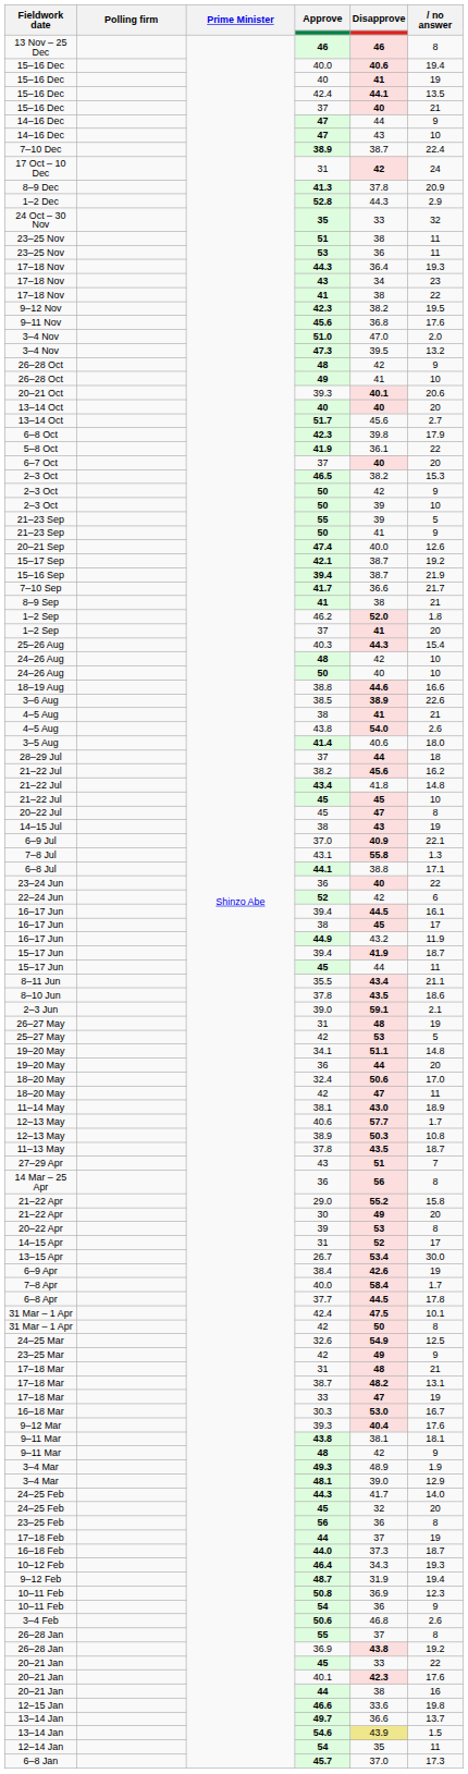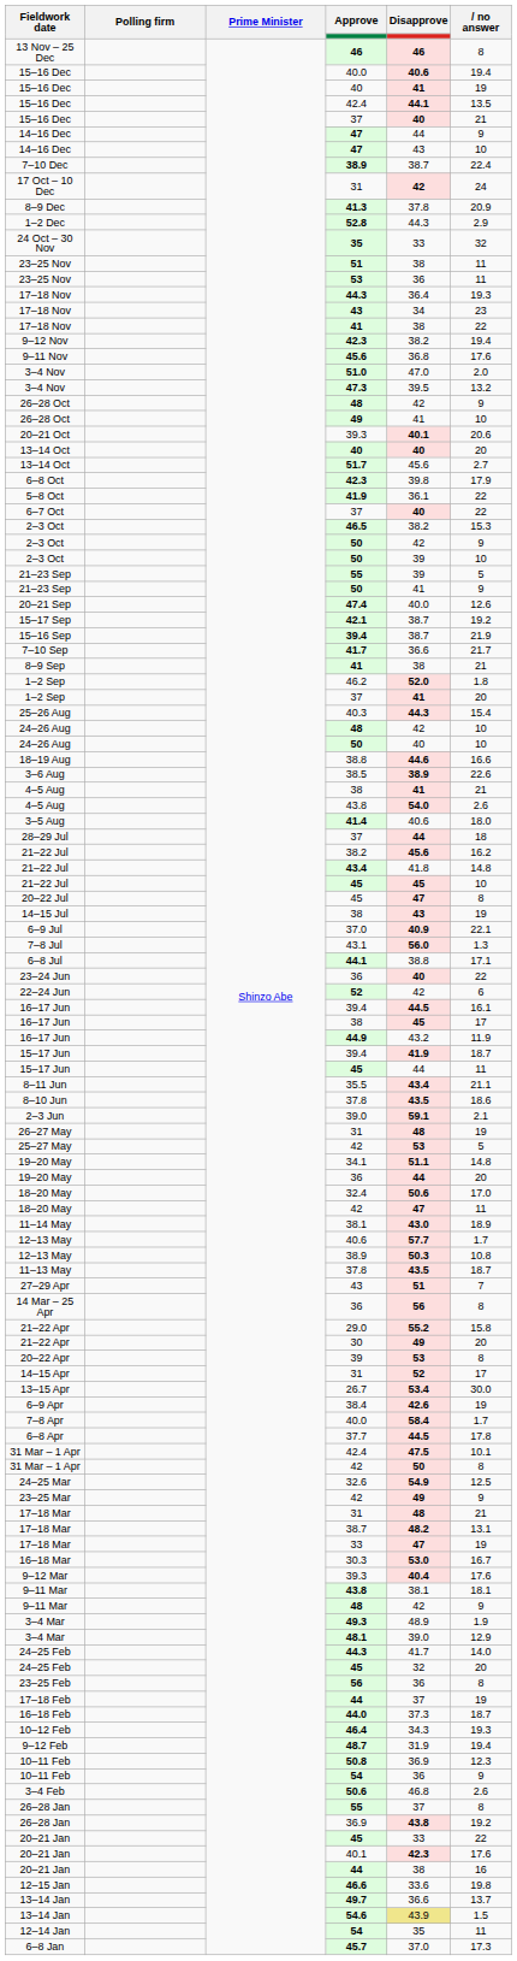 <table class="wikitable mw-datatable sortable mw-collapsible mw-collapsed" style="text-align:center;font-size:90%;line-height:14px;">
 <tr style="height:38px;">
 <th class="unsortable" rowspan="2" width=100px>Fieldwork date</th>
 <th class="unsortable" rowspan="2" width=155px>Polling firm</th>
 <th class="unsortable" rowspan="2" width=155px><a href='#'>Prime Minister</a></th>
 <th style="width:75px;">Approve</th>
 <th style="width:75px;">Disapprove</th>
 <th rowspan="2" style="width:75px;"> / no answer</th>
 </tr>
 <tr>
 <th style="background: #008142"></th>
 <th style="background: #DC241F"></th>
 </tr>
 <tr>
 <td>13 Nov – 25 Dec</td>
 <td></td>
 <td rowspan="121"><a href='#'>Shinzo Abe</a></td>
 <td style="background:#DEFDDE"><strong>46</strong></td>
 <td style="background:#FDDEDE"><strong>46</strong></td>
 <td>8</td>
 </tr>
 <tr>
 <td>15–16 Dec</td>
 <td> </td>
 <td>40.0</td>
 <td style="background:#FDDEDE"><strong>40.6</strong></td>
 <td>19.4</td>
 </tr>
 <tr>
 <td>15–16 Dec</td>
 <td></td>
 <td>40</td>
 <td style="background:#FDDEDE"><strong>41</strong></td>
 <td>19</td>
 </tr>
 <tr>
 <td>15–16 Dec</td>
 <td></td>
 <td>42.4</td>
 <td style="background:#FDDEDE"><strong>44.1</strong></td>
 <td>13.5</td>
 </tr>
 <tr>
 <td>15–16 Dec</td>
 <td></td>
 <td>37</td>
 <td style="background:#FDDEDE"><strong>40</strong></td>
 <td>21</td>
 </tr>
 <tr>
 <td>14–16 Dec</td>
 <td></td>
 <td style="background:#DEFDDE"><strong>47</strong></td>
 <td>44</td>
 <td>9</td>
 </tr>
 <tr>
 <td>14–16 Dec</td>
 <td></td>
 <td style="background:#DEFDDE"><strong>47</strong></td>
 <td>43</td>
 <td>10</td>
 </tr>
 <tr>
 <td>7–10 Dec</td>
 <td> </td>
 <td style="background:#DEFDDE"><strong>38.9</strong></td>
 <td>38.7</td>
 <td>22.4</td>
 </tr>
 <tr>
 <td>17 Oct – 10 Dec</td>
 <td></td>
 <td>31</td>
 <td style="background:#FDDEDE"><strong>42</strong></td>
 <td>24</td>
 </tr>
 <tr>
 <td>8–9 Dec</td>
 <td></td>
 <td style="background:#DEFDDE"><strong>41.3</strong></td>
 <td>37.8</td>
 <td>20.9</td>
 </tr>
 <tr>
 <td>1–2 Dec</td>
 <td></td>
 <td style="background:#DEFDDE"><strong>52.8</strong></td>
 <td>44.3</td>
 <td>2.9</td>
 </tr>
 <tr>
 <td>24 Oct – 30 Nov</td>
 <td></td>
 <td style="background:#DEFDDE"><strong>35</strong></td>
 <td>33</td>
 <td>32</td>
 </tr>
 <tr>
 <td>23–25 Nov</td>
 <td></td>
 <td style="background:#DEFDDE"><strong>51</strong></td>
 <td>38</td>
 <td>11</td>
 </tr>
 <tr>
 <td>23–25 Nov</td>
 <td></td>
 <td style="background:#DEFDDE"><strong>53</strong></td>
 <td>36</td>
 <td>11</td>
 </tr>
 <tr>
 <td>17–18 Nov</td>
 <td> </td>
 <td style="background:#DEFDDE"><strong>44.3</strong></td>
 <td>36.4</td>
 <td>19.3</td>
 </tr>
 <tr>
 <td>17–18 Nov</td>
 <td></td>
 <td style="background:#DEFDDE"><strong>43</strong></td>
 <td>34</td>
 <td>23</td>
 </tr>
 <tr>
 <td>17–18 Nov</td>
 <td></td>
 <td style="background:#DEFDDE"><strong>41</strong></td>
 <td>38</td>
 <td>22</td>
 </tr>
 <tr>
 <td>9–12 Nov</td>
 <td> </td>
 <td style="background:#DEFDDE"><strong>42.3</strong></td>
 <td>38.2</td>
-<td>19.5</td>
+<td>19.4</td>
 </tr>
 <tr>
 <td>9–11 Nov</td>
 <td></td>
 <td style="background:#DEFDDE"><strong>45.6</strong></td>
 <td>36.8</td>
 <td>17.6</td>
 </tr>
 <tr>
 <td>3–4 Nov</td>
 <td></td>
 <td style="background:#DEFDDE"><strong>51.0</strong></td>
 <td>47.0</td>
 <td>2.0</td>
 </tr>
 <tr>
 <td>3–4 Nov</td>
 <td></td>
 <td style="background:#DEFDDE"><strong>47.3</strong></td>
 <td>39.5</td>
 <td>13.2</td>
 </tr>
 <tr>
 <td>26–28 Oct</td>
 <td></td>
 <td style="background:#DEFDDE"><strong>48</strong></td>
 <td>42</td>
 <td>9</td>
 </tr>
 <tr>
 <td>26–28 Oct</td>
 <td></td>
 <td style="background:#DEFDDE"><strong>49</strong></td>
 <td>41</td>
 <td>10</td>
 </tr>
 <tr>
 <td>20–21 Oct</td>
 <td> </td>
 <td>39.3</td>
 <td style="background:#FDDEDE"><strong>40.1</strong></td>
 <td>20.6</td>
 </tr>
 <tr>
 <td>13–14 Oct</td>
 <td></td>
 <td style="background:#DEFDDE"><strong>40</strong></td>
 <td style="background:#FDDEDE"><strong>40</strong></td>
 <td>20</td>
 </tr>
 <tr>
 <td>13–14 Oct</td>
 <td></td>
 <td style="background:#DEFDDE"><strong>51.7</strong></td>
 <td>45.6</td>
 <td>2.7</td>
 </tr>
 <tr>
 <td>6–8 Oct</td>
 <td></td>
 <td style="background:#DEFDDE"><strong>42.3</strong></td>
 <td>39.8</td>
 <td>17.9</td>
 </tr>
 <tr>
 <td>5–8 Oct</td>
 <td> </td>
 <td style="background:#DEFDDE"><strong>41.9</strong></td>
 <td>36.1</td>
 <td>22</td>
 </tr>
 <tr>
 <td>6–7 Oct</td>
 <td></td>
 <td>37</td>
 <td style="background:#FDDEDE"><strong>40</strong></td>
-<td>20</td>
+<td>22</td>
 </tr>
 <tr>
 <td>2–3 Oct</td>
 <td></td>
 <td style="background:#DEFDDE"><strong>46.5</strong></td>
 <td>38.2</td>
 <td>15.3</td>
 </tr>
 <tr>
 <td>2–3 Oct</td>
 <td></td>
 <td style="background:#DEFDDE"><strong>50</strong></td>
 <td>42</td>
 <td>9</td>
 </tr>
 <tr>
 <td>2–3 Oct</td>
 <td></td>
 <td style="background:#DEFDDE"><strong>50</strong></td>
 <td>39</td>
 <td>10</td>
 </tr>
 <tr>
 <td>21–23 Sep</td>
 <td></td>
 <td style="background:#DEFDDE"><strong>55</strong></td>
 <td>39</td>
 <td>5</td>
 </tr>
 <tr>
 <td>21–23 Sep</td>
 <td></td>
 <td style="background:#DEFDDE"><strong>50</strong></td>
 <td>41</td>
 <td>9</td>
 </tr>
 <tr>
 <td>20–21 Sep</td>
 <td></td>
 <td style="background:#DEFDDE"><strong>47.4</strong></td>
 <td>40.0</td>
 <td>12.6</td>
 </tr>
 <tr>
 <td>15–17 Sep</td>
 <td></td>
 <td style="background:#DEFDDE"><strong>42.1</strong></td>
 <td>38.7</td>
 <td>19.2</td>
 </tr>
 <tr>
 <td>15–16 Sep</td>
 <td> </td>
 <td style="background:#DEFDDE"><strong>39.4</strong></td>
 <td>38.7</td>
 <td>21.9</td>
 </tr>
 <tr>
 <td>7–10 Sep</td>
 <td></td>
 <td style="background:#DEFDDE"><strong>41.7</strong></td>
 <td>36.6</td>
 <td>21.7</td>
 </tr>
 <tr>
 <td>8–9 Sep</td>
 <td></td>
 <td style="background:#DEFDDE"><strong>41</strong></td>
 <td>38</td>
 <td>21</td>
 </tr>
 <tr>
 <td>1–2 Sep</td>
 <td></td>
 <td>46.2</td>
 <td style="background:#FDDEDE"><strong>52.0</strong></td>
 <td>1.8</td>
 </tr>
 <tr>
 <td>1–2 Sep</td>
 <td></td>
 <td>37</td>
 <td style="background:#FDDEDE"><strong>41</strong></td>
 <td>20</td>
 </tr>
 <tr>
 <td>25–26 Aug</td>
 <td></td>
 <td>40.3</td>
 <td style="background:#FDDEDE"><strong>44.3</strong></td>
 <td>15.4</td>
 </tr>
 <tr>
 <td>24–26 Aug</td>
 <td></td>
 <td style="background:#DEFDDE"><strong>48</strong></td>
 <td>42</td>
 <td>10</td>
 </tr>
 <tr>
 <td>24–26 Aug</td>
 <td></td>
 <td style="background:#DEFDDE"><strong>50</strong></td>
 <td>40</td>
 <td>10</td>
 </tr>
 <tr>
 <td>18–19 Aug</td>
 <td> </td>
 <td>38.8</td>
 <td style="background:#FDDEDE"><strong>44.6</strong></td>
 <td>16.6</td>
 </tr>
 <tr>
 <td>3–6 Aug</td>
 <td> </td>
 <td>38.5</td>
 <td style="background:#FDDEDE"><strong>38.9</strong></td>
 <td>22.6</td>
 </tr>
 <tr>
 <td>4–5 Aug</td>
 <td></td>
 <td>38</td>
 <td style="background:#FDDEDE"><strong>41</strong></td>
 <td>21</td>
 </tr>
 <tr>
 <td>4–5 Aug</td>
 <td></td>
 <td>43.8</td>
 <td style="background:#FDDEDE"><strong>54.0</strong></td>
 <td>2.6</td>
 </tr>
 <tr>
 <td>3–5 Aug</td>
 <td></td>
 <td style="background:#DEFDDE"><strong>41.4</strong></td>
 <td>40.6</td>
 <td>18.0</td>
 </tr>
 <tr>
 <td>28–29 Jul</td>
 <td></td>
 <td>37</td>
 <td style="background:#FDDEDE"><strong>44</strong></td>
 <td>18</td>
 </tr>
 <tr>
 <td>21–22 Jul</td>
 <td> </td>
 <td>38.2</td>
 <td style="background:#FDDEDE"><strong>45.6</strong></td>
 <td>16.2</td>
 </tr>
 <tr>
 <td>21–22 Jul</td>
 <td></td>
 <td style="background:#DEFDDE"><strong>43.4</strong></td>
 <td>41.8</td>
 <td>14.8</td>
 </tr>
 <tr>
 <td>21–22 Jul</td>
 <td></td>
 <td style="background:#DEFDDE"><strong>45</strong></td>
 <td style="background:#FDDEDE"><strong>45</strong></td>
 <td>10</td>
 </tr>
 <tr>
 <td>20–22 Jul</td>
 <td></td>
 <td>45</td>
 <td style="background:#FDDEDE"><strong>47</strong></td>
 <td>8</td>
 </tr>
 <tr>
 <td>14–15 Jul</td>
 <td></td>
 <td>38</td>
 <td style="background:#FDDEDE"><strong>43</strong></td>
 <td>19</td>
 </tr>
 <tr>
 <td>6–9 Jul</td>
 <td> </td>
 <td>37.0</td>
 <td style="background:#FDDEDE"><strong>40.9</strong></td>
 <td>22.1</td>
 </tr>
 <tr>
 <td>7–8 Jul</td>
 <td></td>
 <td>43.1</td>
-<td style="background:#FDDEDE"><strong>55.8</strong></td>
+<td style="background:#FDDEDE"><strong>56.0</strong></td>
 <td>1.3</td>
 </tr>
 <tr>
 <td>6–8 Jul</td>
 <td></td>
 <td style="background:#DEFDDE"><strong>44.1</strong></td>
 <td>38.8</td>
 <td>17.1</td>
 </tr>
 <tr>
 <td>23–24 Jun</td>
 <td></td>
 <td>36</td>
 <td style="background:#FDDEDE"><strong>40</strong></td>
 <td>22</td>
 </tr>
 <tr>
 <td>22–24 Jun</td>
 <td></td>
 <td style="background:#DEFDDE"><strong>52</strong></td>
 <td>42</td>
 <td>6</td>
 </tr>
 <tr>
 <td>16–17 Jun</td>
 <td> </td>
 <td>39.4</td>
 <td style="background:#FDDEDE"><strong>44.5</strong></td>
 <td>16.1</td>
 </tr>
 <tr>
 <td>16–17 Jun</td>
 <td></td>
 <td>38</td>
 <td style="background:#FDDEDE"><strong>45</strong></td>
 <td>17</td>
 </tr>
 <tr>
 <td>16–17 Jun</td>
 <td></td>
 <td style="background:#DEFDDE"><strong>44.9</strong></td>
 <td>43.2</td>
 <td>11.9</td>
 </tr>
 <tr>
 <td>15–17 Jun</td>
 <td> </td>
 <td>39.4</td>
 <td style="background:#FDDEDE"><strong>41.9</strong></td>
 <td>18.7</td>
 </tr>
 <tr>
 <td>15–17 Jun</td>
 <td></td>
 <td style="background:#DEFDDE"><strong>45</strong></td>
 <td>44</td>
 <td>11</td>
 </tr>
 <tr>
 <td>8–11 Jun</td>
 <td></td>
 <td>35.5</td>
 <td style="background:#FDDEDE"><strong>43.4</strong></td>
 <td>21.1</td>
 </tr>
 <tr>
 <td>8–10 Jun</td>
 <td></td>
 <td>37.8</td>
 <td style="background:#FDDEDE"><strong>43.5</strong></td>
 <td>18.6</td>
 </tr>
 <tr>
 <td>2–3 Jun</td>
 <td></td>
 <td>39.0</td>
 <td style="background:#FDDEDE"><strong>59.1</strong></td>
 <td>2.1</td>
 </tr>
 <tr>
 <td>26–27 May</td>
 <td></td>
 <td>31</td>
 <td style="background:#FDDEDE"><strong>48</strong></td>
 <td>19</td>
 </tr>
 <tr>
 <td>25–27 May</td>
 <td></td>
 <td>42</td>
 <td style="background:#FDDEDE"><strong>53</strong></td>
 <td>5</td>
 </tr>
 <tr>
 <td>19–20 May</td>
 <td> </td>
 <td>34.1</td>
 <td style="background:#FDDEDE"><strong>51.1</strong></td>
 <td>14.8</td>
 </tr>
 <tr>
 <td>19–20 May</td>
 <td></td>
 <td>36</td>
 <td style="background:#FDDEDE"><strong>44</strong></td>
 <td>20</td>
 </tr>
 <tr>
 <td>18–20 May</td>
 <td> </td>
 <td>32.4</td>
 <td style="background:#FDDEDE"><strong>50.6</strong></td>
 <td>17.0</td>
 </tr>
 <tr>
 <td>18–20 May</td>
 <td></td>
 <td>42</td>
 <td style="background:#FDDEDE"><strong>47</strong></td>
 <td>11</td>
 </tr>
 <tr>
 <td>11–14 May</td>
 <td> </td>
 <td>38.1</td>
 <td style="background:#FDDEDE"><strong>43.0</strong></td>
 <td>18.9</td>
 </tr>
 <tr>
 <td>12–13 May</td>
 <td></td>
 <td>40.6</td>
 <td style="background:#FDDEDE"><strong>57.7</strong></td>
 <td>1.7</td>
 </tr>
 <tr>
 <td>12–13 May</td>
 <td></td>
 <td>38.9</td>
 <td style="background:#FDDEDE"><strong>50.3</strong></td>
 <td>10.8</td>
 </tr>
 <tr>
 <td>11–13 May</td>
 <td></td>
 <td>37.8</td>
 <td style="background:#FDDEDE"><strong>43.5</strong></td>
 <td>18.7</td>
 </tr>
 <tr>
 <td>27–29 Apr</td>
 <td></td>
 <td>43</td>
 <td style="background:#FDDEDE"><strong>51</strong></td>
 <td>7</td>
 </tr>
 <tr>
 <td>14 Mar – 25 Apr</td>
 <td></td>
 <td>36</td>
 <td style="background:#FDDEDE"><strong>56</strong></td>
 <td>8</td>
 </tr>
 <tr>
 <td>21–22 Apr</td>
 <td> </td>
 <td>29.0</td>
 <td style="background:#FDDEDE"><strong>55.2</strong></td>
 <td>15.8</td>
 </tr>
 <tr>
 <td>21–22 Apr</td>
 <td></td>
 <td>30</td>
 <td style="background:#FDDEDE"><strong>49</strong></td>
 <td>20</td>
 </tr>
 <tr>
 <td>20–22 Apr</td>
 <td> </td>
 <td>39</td>
 <td style="background:#FDDEDE"><strong>53</strong></td>
 <td>8</td>
 </tr>
 <tr>
 <td>14–15 Apr</td>
 <td></td>
 <td>31</td>
 <td style="background:#FDDEDE"><strong>52</strong></td>
 <td>17</td>
 </tr>
 <tr>
 <td>13–15 Apr</td>
 <td> </td>
 <td>26.7</td>
 <td style="background:#FDDEDE"><strong>53.4</strong></td>
 <td>30.0</td>
 </tr>
 <tr>
 <td>6–9 Apr</td>
 <td> </td>
 <td>38.4</td>
 <td style="background:#FDDEDE"><strong>42.6</strong></td>
 <td>19</td>
 </tr>
 <tr>
 <td>7–8 Apr</td>
 <td></td>
 <td>40.0</td>
 <td style="background:#FDDEDE"><strong>58.4</strong></td>
 <td>1.7</td>
 </tr>
 <tr>
 <td>6–8 Apr</td>
 <td></td>
 <td>37.7</td>
 <td style="background:#FDDEDE"><strong>44.5</strong></td>
 <td>17.8</td>
 </tr>
 <tr>
 <td>31 Mar – 1 Apr</td>
 <td></td>
 <td>42.4</td>
 <td style="background:#FDDEDE"><strong>47.5</strong></td>
 <td>10.1</td>
 </tr>
 <tr>
 <td>31 Mar – 1 Apr</td>
 <td></td>
 <td>42</td>
 <td style="background:#FDDEDE"><strong>50</strong></td>
 <td>8</td>
 </tr>
 <tr>
 <td>24–25 Mar</td>
 <td> </td>
 <td>32.6</td>
 <td style="background:#FDDEDE"><strong>54.9</strong></td>
 <td>12.5</td>
 </tr>
 <tr>
 <td>23–25 Mar</td>
 <td></td>
 <td>42</td>
 <td style="background:#FDDEDE"><strong>49</strong></td>
 <td>9</td>
 </tr>
 <tr>
 <td>17–18 Mar</td>
 <td></td>
 <td>31</td>
 <td style="background:#FDDEDE"><strong>48</strong></td>
 <td>21</td>
 </tr>
 <tr>
 <td>17–18 Mar</td>
 <td></td>
 <td>38.7</td>
 <td style="background:#FDDEDE"><strong>48.2</strong></td>
 <td>13.1</td>
 </tr>
 <tr>
 <td>17–18 Mar</td>
 <td></td>
 <td>33</td>
 <td style="background:#FDDEDE"><strong>47</strong></td>
 <td>19</td>
 </tr>
 <tr>
 <td>16–18 Mar</td>
 <td> </td>
 <td>30.3</td>
 <td style="background:#FDDEDE"><strong>53.0</strong></td>
 <td>16.7</td>
 </tr>
 <tr>
 <td>9–12 Mar</td>
 <td> </td>
 <td>39.3</td>
 <td style="background:#FDDEDE"><strong>40.4</strong></td>
 <td>17.6</td>
 </tr>
 <tr>
 <td>9–11 Mar</td>
 <td></td>
 <td style="background:#DEFDDE"><strong>43.8</strong></td>
 <td>38.1</td>
 <td>18.1</td>
 </tr>
 <tr>
 <td>9–11 Mar</td>
 <td></td>
 <td style="background:#DEFDDE"><strong>48</strong></td>
 <td>42</td>
 <td>9</td>
 </tr>
 <tr>
 <td>3–4 Mar</td>
 <td></td>
 <td style="background:#DEFDDE"><strong>49.3</strong></td>
 <td>48.9</td>
 <td>1.9</td>
 </tr>
 <tr>
 <td>3–4 Mar</td>
 <td></td>
 <td style="background:#DEFDDE"><strong>48.1</strong></td>
 <td>39.0</td>
 <td>12.9</td>
 </tr>
 <tr>
 <td>24–25 Feb</td>
 <td> </td>
 <td style="background:#DEFDDE"><strong>44.3</strong></td>
 <td>41.7</td>
 <td>14.0</td>
 </tr>
 <tr>
 <td>24–25 Feb</td>
 <td></td>
 <td style="background:#DEFDDE"><strong>45</strong></td>
 <td>32</td>
 <td>20</td>
 </tr>
 <tr>
 <td>23–25 Feb</td>
 <td></td>
 <td style="background:#DEFDDE"><strong>56</strong></td>
 <td>36</td>
 <td>8</td>
 </tr>
 <tr>
 <td>17–18 Feb</td>
 <td></td>
 <td style="background:#DEFDDE"><strong>44</strong></td>
 <td>37</td>
 <td>19</td>
 </tr>
 <tr>
 <td>16–18 Feb</td>
 <td> </td>
 <td style="background:#DEFDDE"><strong>44.0</strong></td>
 <td>37.3</td>
 <td>18.7</td>
 </tr>
 <tr>
 <td>10–12 Feb</td>
 <td></td>
 <td style="background:#DEFDDE"><strong>46.4</strong></td>
 <td>34.3</td>
 <td>19.3</td>
 </tr>
 <tr>
 <td>9–12 Feb</td>
 <td></td>
 <td style="background:#DEFDDE"><strong>48.7</strong></td>
 <td>31.9</td>
 <td>19.4</td>
 </tr>
 <tr>
 <td>10–11 Feb</td>
 <td> </td>
 <td style="background:#DEFDDE"><strong>50.8</strong></td>
 <td>36.9</td>
 <td>12.3</td>
 </tr>
 <tr>
 <td>10–11 Feb</td>
 <td></td>
 <td style="background:#DEFDDE"><strong>54</strong></td>
 <td>36</td>
 <td>9</td>
 </tr>
 <tr>
 <td>3–4 Feb</td>
 <td></td>
 <td style="background:#DEFDDE"><strong>50.6</strong></td>
 <td>46.8</td>
 <td>2.6</td>
 </tr>
 <tr>
 <td>26–28 Jan</td>
 <td></td>
 <td style="background:#DEFDDE"><strong>55</strong></td>
 <td>37</td>
 <td>8</td>
 </tr>
 <tr>
 <td>26–28 Jan</td>
 <td> </td>
 <td>36.9</td>
 <td style="background:#FDDEDE"><strong>43.8</strong></td>
 <td>19.2</td>
 </tr>
 <tr>
 <td>20–21 Jan</td>
 <td></td>
 <td style="background:#DEFDDE"><strong>45</strong></td>
 <td>33</td>
 <td>22</td>
 </tr>
 <tr>
 <td>20–21 Jan</td>
 <td> </td>
 <td>40.1</td>
 <td style="background:#FDDEDE"><strong>42.3</strong></td>
 <td>17.6</td>
 </tr>
 <tr>
 <td>20–21 Jan</td>
 <td> </td>
 <td style="background:#DEFDDE"><strong>44</strong></td>
 <td>38</td>
 <td>16</td>
 </tr>
 <tr>
 <td>12–15 Jan</td>
 <td> </td>
 <td style="background:#DEFDDE"><strong>46.6</strong></td>
 <td>33.6</td>
 <td>19.8</td>
 </tr>
 <tr>
 <td>13–14 Jan</td>
 <td></td>
 <td style="background:#DEFDDE"><strong>49.7</strong></td>
 <td>36.6</td>
 <td>13.7</td>
 </tr>
 <tr>
 <td>13–14 Jan</td>
 <td></td>
 <td style="background:#DEFDDE"><strong>54.6</strong></td>
 <td style="background: khaki;">43.9</td>
 <td>1.5</td>
 </tr>
 <tr>
 <td>12–14 Jan</td>
 <td></td>
 <td style="background:#DEFDDE"><strong>54</strong></td>
 <td>35</td>
 <td>11</td>
 </tr>
 <tr>
 <td>6–8 Jan</td>
 <td></td>
 <td style="background:#DEFDDE"><strong>45.7</strong></td>
 <td>37.0</td>
 <td>17.3</td>
 </tr>
 </table>
